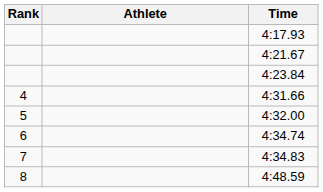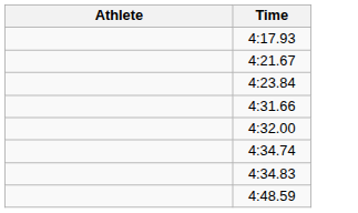 <table class=wikitable style="text-align:center">
 <tr>
-<th width=40>Rank</th>
 <th width=250>Athlete</th>
 <th width=80>Time</th>
 </tr>
 <tr>
-<td></td>
 <td align=left></td>
 <td>4:17.93</td>
 </tr>
 <tr>
-<td></td>
 <td align=left></td>
 <td>4:21.67</td>
 </tr>
 <tr>
-<td></td>
 <td align=left></td>
 <td>4:23.84</td>
 </tr>
 <tr>
-<td>4</td>
 <td align=left></td>
 <td>4:31.66</td>
 </tr>
 <tr>
-<td>5</td>
 <td align=left></td>
 <td>4:32.00</td>
 </tr>
 <tr>
-<td>6</td>
 <td align=left></td>
 <td>4:34.74</td>
 </tr>
 <tr>
-<td>7</td>
 <td align=left></td>
 <td>4:34.83</td>
 </tr>
 <tr>
-<td>8</td>
 <td align=left></td>
 <td>4:48.59</td>
 </tr>
 </table>
